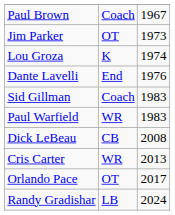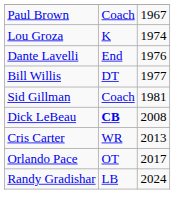 <table class="wikitable">
 <tr>
 </tr>
 <tr>
 <td><a href='#'>Paul Brown</a></td>
 <td><a href='#'>Coach</a></td>
 <td>1967</td>
-</tr>
-<tr>
-<td><a href='#'>Jim Parker</a></td>
-<td><a href='#'>OT</a></td>
-<td>1973</td>
 </tr>
 <tr>
 <td><a href='#'>Lou Groza</a></td>
 <td><a href='#'>K</a></td>
 <td>1974</td>
 </tr>
 <tr>
 <td><a href='#'>Dante Lavelli</a></td>
 <td><a href='#'>End</a></td>
 <td>1976</td>
 </tr>
 <tr>
+<td><a href='#'>Bill Willis</a></td>
+<td><a href='#'>DT</a></td>
+<td>1977</td>
+</tr>
+<tr>
 <td><a href='#'>Sid Gillman</a></td>
 <td><a href='#'>Coach</a></td>
-<td>1983</td>
-</tr>
-<tr>
-<td><a href='#'>Paul Warfield</a></td>
-<td><a href='#'>WR</a></td>
-<td>1983</td>
+<td>1981</td>
 </tr>
 <tr>
 <td><a href='#'>Dick LeBeau</a></td>
-<td><a href='#'>CB</a></td>
+<td><strong><a href='#'>CB</a></strong></td>
 <td>2008</td>
 </tr>
 <tr>
 <td><a href='#'>Cris Carter</a></td>
 <td><a href='#'>WR</a></td>
 <td>2013</td>
 </tr>
 <tr>
 <td><a href='#'>Orlando Pace</a></td>
 <td><a href='#'>OT</a></td>
 <td>2017</td>
 </tr>
 <tr>
 <td><a href='#'>Randy Gradishar</a></td>
 <td><a href='#'>LB</a></td>
 <td>2024</td>
 </tr>
 </table>
